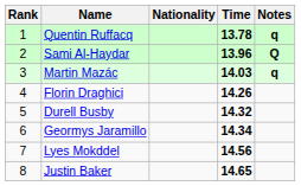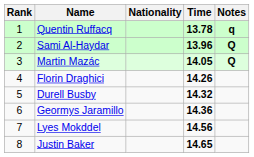 <table class="wikitable sortable" style="text-align:center">
 <tr>
 <th>Rank</th>
 <th>Name</th>
 <th>Nationality</th>
 <th>Time</th>
 <th>Notes</th>
 </tr>
 <tr bgcolor=ccffcc>
 <td>1</td>
 <td align=left><a href='#'>Quentin Ruffacq</a></td>
 <td align=left></td>
 <td><strong>13.78</strong></td>
 <td><strong>q</strong></td>
 </tr>
 <tr bgcolor=ccffcc>
 <td>2</td>
 <td align=left><a href='#'>Sami Al-Haydar</a></td>
 <td align=left></td>
 <td><strong>13.96</strong></td>
 <td><strong>Q</strong></td>
 </tr>
 <tr bgcolor=ddffdd>
 <td>3</td>
 <td align=left><a href='#'>Martin Mazác</a></td>
 <td align=left></td>
-<td><strong>14.03</strong></td>
-<td><strong>q</strong></td>
+<td><strong>14.05</strong></td>
+<td><strong>Q</strong></td>
 </tr>
 <tr>
 <td>4</td>
 <td align=left><a href='#'>Florin Draghici</a></td>
 <td align=left></td>
 <td><strong>14.26</strong></td>
 <td></td>
 </tr>
 <tr>
 <td>5</td>
 <td align=left><a href='#'>Durell Busby</a></td>
 <td align=left></td>
 <td><strong>14.32</strong></td>
 <td></td>
 </tr>
 <tr>
 <td>6</td>
 <td align=left><a href='#'>Geormys Jaramillo</a></td>
 <td align=left></td>
-<td><strong>14.34</strong></td>
+<td><strong>14.36</strong></td>
 <td></td>
 </tr>
 <tr>
 <td>7</td>
 <td align=left><a href='#'>Lyes Mokddel</a></td>
 <td align=left></td>
 <td><strong>14.56</strong></td>
 <td></td>
 </tr>
 <tr>
 <td>8</td>
 <td align=left><a href='#'>Justin Baker</a></td>
 <td align=left></td>
 <td><strong>14.65</strong></td>
 <td></td>
 </tr>
 </table>
